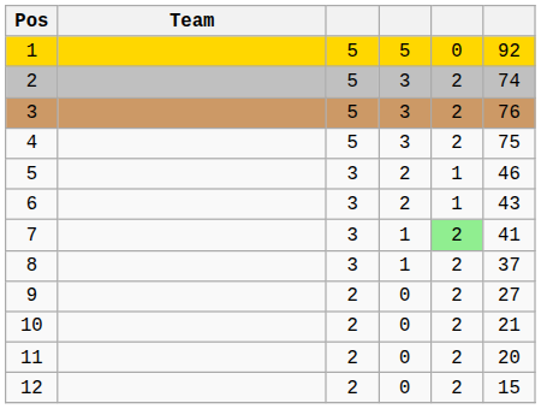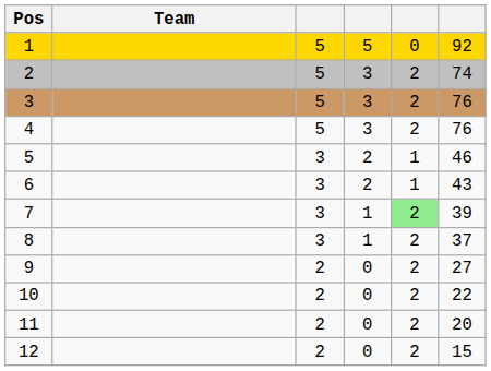 <table class="wikitable" style="text-align:center">
 <tr>
 <th width=30>Pos</th>
 <th width=180>Team</th>
 <th width=30></th>
 <th width=30></th>
 <th width=30></th>
 <th width=30></th>
 </tr>
 <tr bgcolor=gold>
 <td>1</td>
 <td align=left></td>
 <td>5</td>
 <td>5</td>
 <td>0</td>
 <td>92</td>
 </tr>
 <tr bgcolor=silver>
 <td>2</td>
 <td align=left></td>
 <td>5</td>
 <td>3</td>
 <td>2</td>
 <td>74</td>
 </tr>
 <tr bgcolor=cc9966>
 <td>3</td>
 <td align=left></td>
 <td>5</td>
 <td>3</td>
 <td>2</td>
 <td>76</td>
 </tr>
 <tr>
 <td>4</td>
 <td align=left></td>
 <td>5</td>
 <td>3</td>
 <td>2</td>
-<td>75</td>
+<td>76</td>
 </tr>
 <tr>
 <td>5</td>
 <td align=left></td>
 <td>3</td>
 <td>2</td>
 <td>1</td>
 <td>46</td>
 </tr>
 <tr>
 <td>6</td>
 <td align=left></td>
 <td>3</td>
 <td>2</td>
 <td>1</td>
 <td>43</td>
 </tr>
 <tr>
 <td>7</td>
 <td align=left></td>
 <td>3</td>
 <td>1</td>
 <td style="background: lightgreen;">2</td>
-<td>41</td>
+<td>39</td>
 </tr>
 <tr>
 <td>8</td>
 <td align=left></td>
 <td>3</td>
 <td>1</td>
 <td>2</td>
 <td>37</td>
 </tr>
 <tr>
 <td>9</td>
 <td align=left></td>
 <td>2</td>
 <td>0</td>
 <td>2</td>
 <td>27</td>
 </tr>
 <tr>
 <td>10</td>
 <td align=left></td>
 <td>2</td>
 <td>0</td>
 <td>2</td>
-<td>21</td>
+<td>22</td>
 </tr>
 <tr>
 <td>11</td>
 <td align=left></td>
 <td>2</td>
 <td>0</td>
 <td>2</td>
 <td>20</td>
 </tr>
 <tr>
 <td>12</td>
 <td align=left></td>
 <td>2</td>
 <td>0</td>
 <td>2</td>
 <td>15</td>
 </tr>
 <tr>
 </tr>
 </table>
